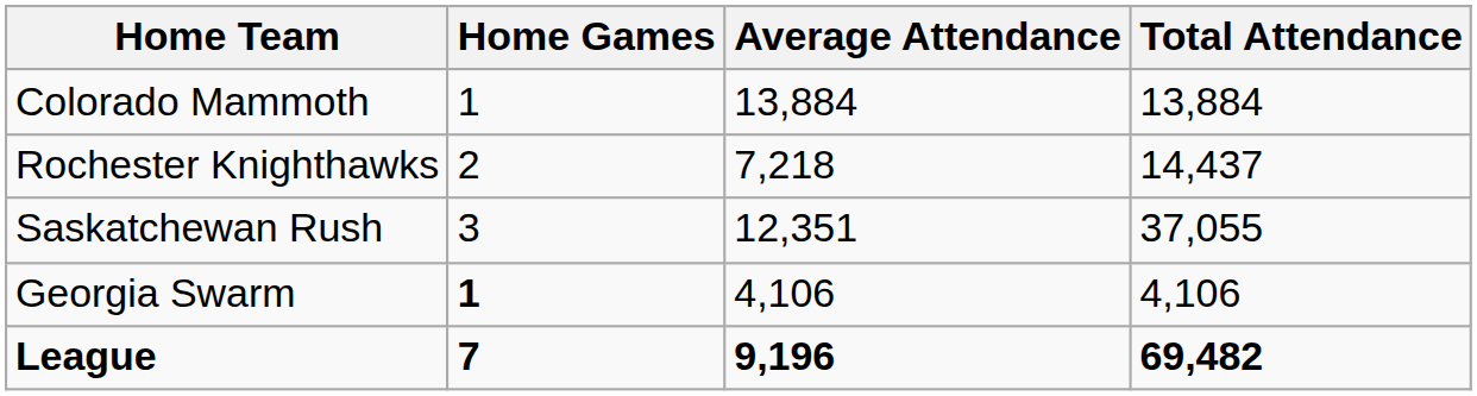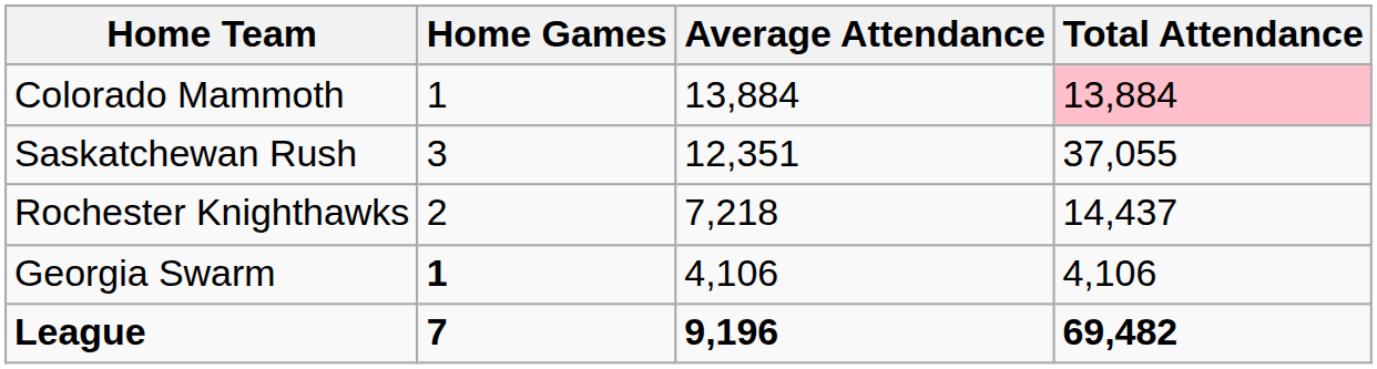 <table class="wikitable sortable">
 <tr>
 <th>Home Team</th>
 <th>Home Games</th>
 <th>Average Attendance</th>
 <th>Total Attendance</th>
 </tr>
 <tr>
 <td>Colorado Mammoth</td>
 <td>1</td>
 <td>13,884</td>
-<td>13,884</td>
+<td style="background: pink;">13,884</td>
+</tr>
+<tr>
+<td>Saskatchewan Rush</td>
+<td>3</td>
+<td>12,351</td>
+<td>37,055</td>
 </tr>
 <tr>
 <td>Rochester Knighthawks</td>
 <td>2</td>
 <td>7,218</td>
 <td>14,437</td>
-</tr>
-<tr>
-<td>Saskatchewan Rush</td>
-<td>3</td>
-<td>12,351</td>
-<td>37,055</td>
 </tr>
 <tr>
 <td>Georgia Swarm</td>
 <td><strong>1</strong></td>
 <td>4,106</td>
 <td>4,106</td>
 </tr>
 <tr class="sortbottom">
 <td><strong>League</strong></td>
 <td><strong>7</strong></td>
 <td><strong>9,196</strong></td>
 <td><strong>69,482</strong></td>
 </tr>
 </table>
